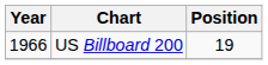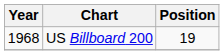 <table class="wikitable" style="text-align:center">
 <tr>
 <th>Year</th>
 <th>Chart</th>
 <th>Position</th>
 </tr>
 <tr>
-<td>1966</td>
+<td>1968</td>
 <td align="left">US <a href='#'><em>Billboard</em> 200</a></td>
 <td>19</td>
 </tr>
 <tr>
 </tr>
 </table>
